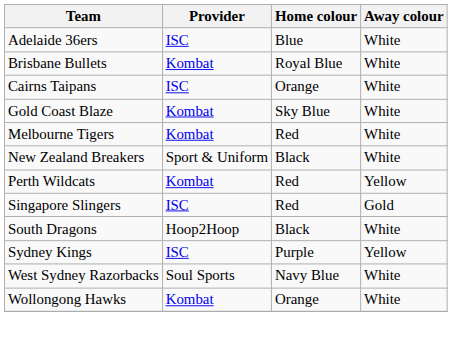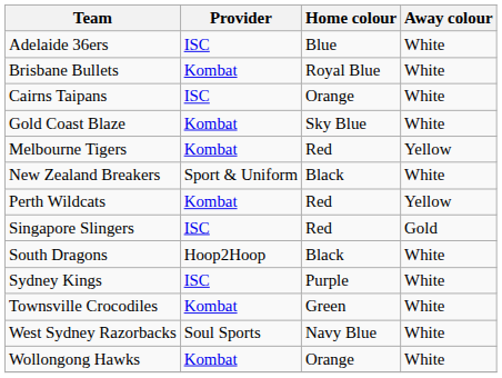 <table class="wikitable">
 <tr>
 <th>Team</th>
 <th>Provider</th>
 <th>Home colour</th>
 <th>Away colour</th>
 </tr>
 <tr>
 <td>Adelaide 36ers</td>
 <td><a href='#'>ISC</a></td>
 <td>Blue</td>
 <td>White</td>
 </tr>
 <tr>
 <td>Brisbane Bullets</td>
 <td><a href='#'>Kombat</a></td>
 <td>Royal Blue</td>
 <td>White</td>
 </tr>
 <tr>
 <td>Cairns Taipans</td>
 <td><a href='#'>ISC</a></td>
 <td>Orange</td>
 <td>White</td>
 </tr>
 <tr>
 <td>Gold Coast Blaze</td>
 <td><a href='#'>Kombat</a></td>
 <td>Sky Blue</td>
 <td>White</td>
 </tr>
 <tr>
 <td>Melbourne Tigers</td>
 <td><a href='#'>Kombat</a></td>
 <td>Red</td>
-<td>White</td>
+<td>Yellow</td>
 </tr>
 <tr>
 <td>New Zealand Breakers</td>
 <td>Sport & Uniform</td>
 <td>Black</td>
 <td>White</td>
 </tr>
 <tr>
 <td>Perth Wildcats</td>
 <td><a href='#'>Kombat</a></td>
 <td>Red</td>
 <td>Yellow</td>
 </tr>
 <tr>
 <td>Singapore Slingers</td>
 <td><a href='#'>ISC</a></td>
 <td>Red</td>
 <td>Gold</td>
 </tr>
 <tr>
 <td>South Dragons</td>
 <td>Hoop2Hoop</td>
 <td>Black</td>
 <td>White</td>
 </tr>
 <tr>
 <td>Sydney Kings</td>
 <td><a href='#'>ISC</a></td>
 <td>Purple</td>
-<td>Yellow</td>
+<td>White</td>
+</tr>
+<tr>
+<td>Townsville Crocodiles</td>
+<td><a href='#'>Kombat</a></td>
+<td>Green</td>
+<td>White</td>
 </tr>
 <tr>
 <td>West Sydney Razorbacks</td>
 <td>Soul Sports</td>
 <td>Navy Blue</td>
 <td>White</td>
 </tr>
 <tr>
 <td>Wollongong Hawks</td>
 <td><a href='#'>Kombat</a></td>
 <td>Orange</td>
 <td>White</td>
 </tr>
 <tr>
 </tr>
 </table>
